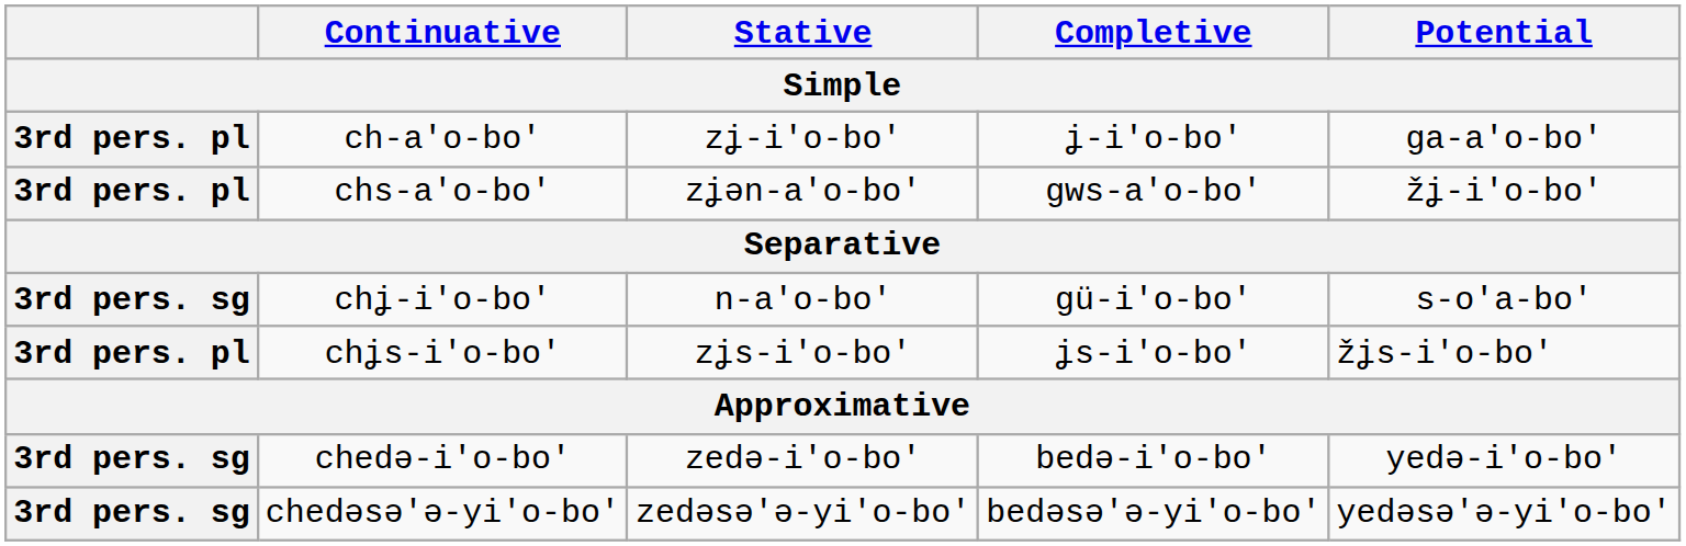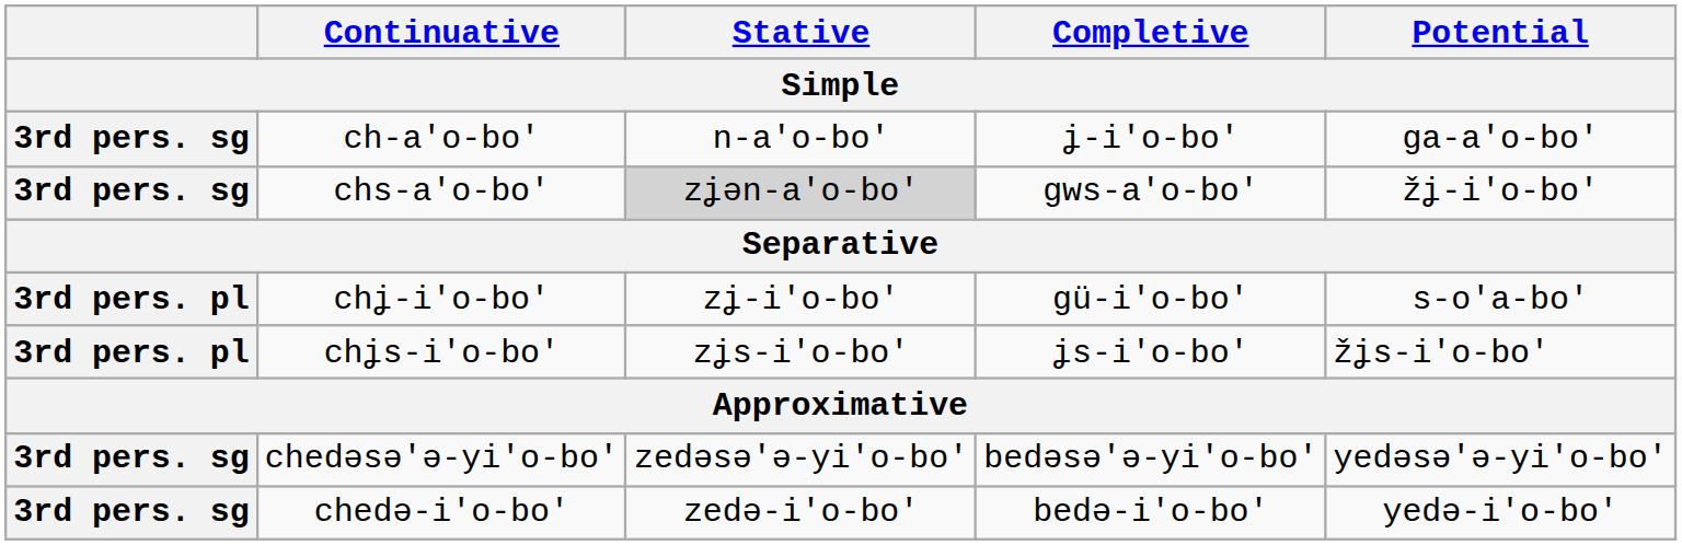 <table class="wikitable">
 <tr>
 <th colspan=1></th>
 <th align="center"><a href='#'>Continuative</a></th>
 <th align="center"><a href='#'>Stative</a></th>
 <th align="center"><a href='#'>Completive</a></th>
 <th align="center"><a href='#'>Potential</a></th>
 </tr>
 <tr>
 <th rowspan=1 colspan=5>Simple</th>
 </tr>
 <tr>
-<th rowspan=1>3rd pers. pl</th>
+<th rowspan=1>3rd pers. sg</th>
 <td align="center">ch-a'o-bo'</td>
-<td align="center">zʝ-i'o-bo'</td>
+<td align="center">n-a'o-bo'</td>
 <td align="center">ʝ-i'o-bo'</td>
 <td align="center">ga-a'o-bo'</td>
 </tr>
 <tr>
-<th rowspan=1>3rd pers. pl</th>
+<th rowspan=1>3rd pers. sg</th>
 <td align="center">chs-a'o-bo'</td>
-<td align="center">zʝən-a'o-bo'</td>
+<td align="center" style="background: lightgrey;">zʝən-a'o-bo'</td>
 <td align="center">gws-a'o-bo'</td>
 <td align="center">žʝ-i'o-bo'</td>
 </tr>
 <tr>
 <th rowspan=1 colspan=5>Separative</th>
 </tr>
 <tr>
-<th rowspan=1>3rd pers. sg</th>
+<th rowspan=1>3rd pers. pl</th>
 <td align="center">chʝ-i'o-bo'</td>
-<td align="center">n-a'o-bo'</td>
+<td align="center">zʝ-i'o-bo'</td>
 <td align="center">gü-i'o-bo'</td>
 <td align="center">s-o'a-bo'</td>
 </tr>
 <tr>
 <th rowspan=1>3rd pers. pl</th>
 <td align="center">chʝs-i'o-bo'</td>
 <td align="center">zʝs-i'o-bo'</td>
 <td align="center">ʝs-i'o-bo'</td>
 <td align-"center">žʝs-i'o-bo'</td>
 </tr>
 <tr>
 <th rowspan=1 colspan=5>Approximative</th>
 </tr>
 <tr>
 <th rowspan=1>3rd pers. sg</th>
+<td align="center">chedəsə'ə-yi'o-bo'</td>
+<td align="center">zedəsə'ə-yi'o-bo'</td>
+<td align="center">bedəsə'ə-yi'o-bo'</td>
+<td align="center">yedəsə'ə-yi'o-bo'</td>
+</tr>
+<tr>
+<th rowspan=1>3rd pers. sg</th>
 <td align="center">chedə-i'o-bo'</td>
 <td align="center">zedə-i'o-bo'</td>
 <td align="center">bedə-i'o-bo'</td>
 <td align="center">yedə-i'o-bo'</td>
 </tr>
-<tr>
-<th rowspan=1>3rd pers. sg</th>
-<td align="center">chedəsə'ə-yi'o-bo'</td>
-<td align="center">zedəsə'ə-yi'o-bo'</td>
-<td align="center">bedəsə'ə-yi'o-bo'</td>
-<td align="center">yedəsə'ə-yi'o-bo'</td>
-</tr>
 </table>
